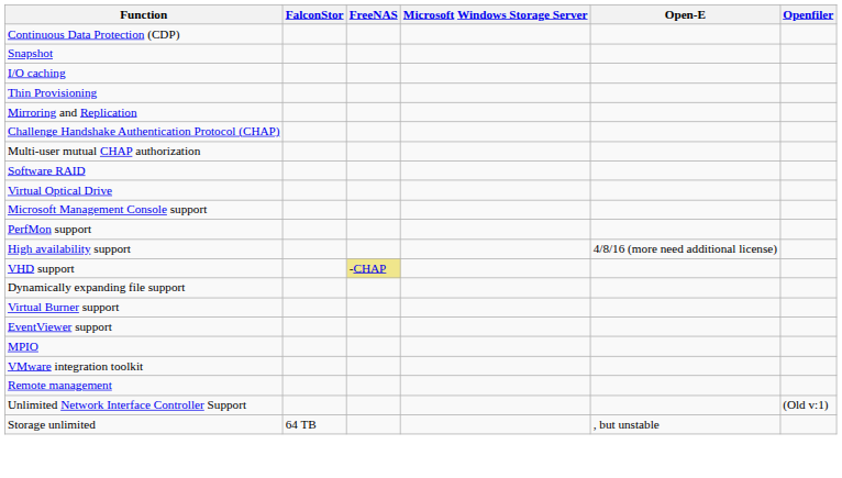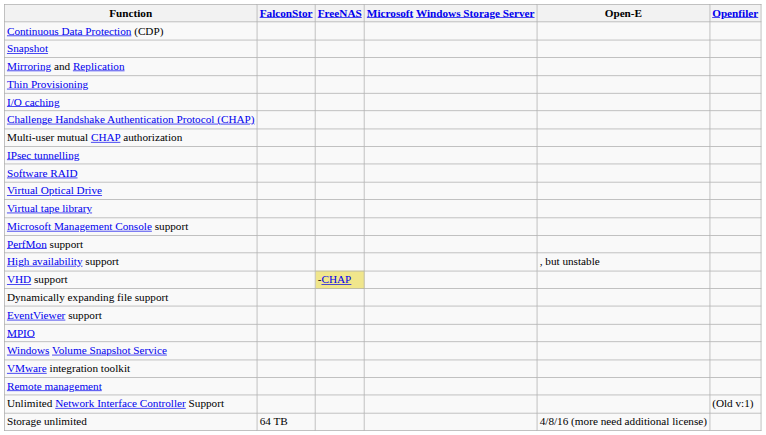 <table text-align: center; class="wikitable sortable" |>
 <tr>
 <th>Function</th>
 <th><a href='#'>FalconStor</a></th>
 <th><a href='#'>FreeNAS</a></th>
 <th><a href='#'>Microsoft</a> <a href='#'>Windows Storage Server</a></th>
 <th>Open-E </th>
 <th><a href='#'>Openfiler</a></th>
 </tr>
 <tr>
 <td><a href='#'>Continuous Data Protection</a> (CDP)</td>
 <td></td>
 <td></td>
 <td></td>
 <td></td>
 <td></td>
 </tr>
 <tr>
 <td><a href='#'>Snapshot</a></td>
 <td></td>
 <td></td>
 <td></td>
 <td></td>
 <td></td>
 </tr>
 <tr>
-<td><a href='#'>I/O caching</a></td>
+<td><a href='#'>Mirroring</a> and <a href='#'>Replication</a></td>
 <td></td>
 <td></td>
 <td></td>
 <td></td>
 <td></td>
 </tr>
 <tr>
 <td><a href='#'>Thin Provisioning</a></td>
 <td></td>
 <td></td>
 <td></td>
 <td></td>
 <td></td>
 </tr>
 <tr>
-<td><a href='#'>Mirroring</a> and <a href='#'>Replication</a></td>
+<td><a href='#'>I/O caching</a></td>
 <td></td>
 <td></td>
 <td></td>
 <td></td>
 <td></td>
 </tr>
 <tr>
 <td><a href='#'>Challenge Handshake Authentication Protocol (CHAP)</a></td>
 <td></td>
 <td></td>
 <td></td>
 <td></td>
 <td></td>
 </tr>
 <tr>
 <td>Multi-user mutual <a href='#'>CHAP</a> authorization</td>
 <td></td>
 <td></td>
 <td></td>
 <td></td>
 <td></td>
 </tr>
 <tr>
+<td><a href='#'>IPsec tunnelling</a></td>
+<td></td>
+<td></td>
+<td></td>
+<td></td>
+<td></td>
+</tr>
+<tr>
 <td><a href='#'>Software RAID</a></td>
 <td></td>
 <td></td>
 <td></td>
 <td></td>
 <td></td>
 </tr>
 <tr>
 <td><a href='#'>Virtual Optical Drive</a></td>
+<td></td>
+<td></td>
+<td></td>
+<td></td>
+<td></td>
+</tr>
+<tr>
+<td><a href='#'>Virtual tape library</a></td>
 <td></td>
 <td></td>
 <td></td>
 <td></td>
 <td></td>
 </tr>
 <tr>
 <td><a href='#'>Microsoft Management Console</a> support</td>
 <td></td>
 <td></td>
 <td></td>
 <td></td>
 <td></td>
 </tr>
 <tr>
 <td><a href='#'>PerfMon</a> support</td>
 <td></td>
 <td></td>
 <td></td>
 <td></td>
 <td></td>
 </tr>
 <tr>
 <td><a href='#'>High availability</a> support</td>
 <td></td>
 <td></td>
 <td></td>
-<td> 4/8/16 (more need additional license)</td>
+<td>, but unstable </td>
 <td></td>
 </tr>
 <tr>
 <td><a href='#'>VHD</a> support</td>
 <td></td>
 <td style="background: khaki;">-<a href='#'>CHAP</a></td>
 <td></td>
 <td></td>
 <td></td>
 </tr>
 <tr>
 <td>Dynamically expanding file support</td>
 <td></td>
 <td></td>
 <td></td>
 <td></td>
 <td></td>
 </tr>
 <tr>
-<td><a href='#'>Virtual Burner</a> support</td>
-<td></td>
-<td></td>
-<td></td>
-<td></td>
-<td></td>
-</tr>
-<tr>
 <td><a href='#'>EventViewer</a> support</td>
 <td></td>
 <td></td>
 <td></td>
 <td></td>
 <td></td>
 </tr>
 <tr>
 <td><a href='#'>MPIO</a></td>
+<td></td>
+<td></td>
+<td></td>
+<td></td>
+<td></td>
+</tr>
+<tr>
+<td><a href='#'>Windows</a> <a href='#'>Volume Snapshot Service</a></td>
 <td></td>
 <td></td>
 <td></td>
 <td></td>
 <td></td>
 </tr>
 <tr>
 <td><a href='#'>VMware</a> integration toolkit</td>
 <td></td>
 <td></td>
 <td></td>
 <td></td>
 <td></td>
 </tr>
 <tr>
 <td><a href='#'>Remote management</a></td>
 <td></td>
 <td></td>
 <td></td>
 <td></td>
 <td></td>
 </tr>
 <tr>
 <td>Unlimited <a href='#'>Network Interface Controller</a> Support</td>
 <td></td>
 <td></td>
 <td></td>
 <td></td>
 <td> (Old v:1)</td>
 </tr>
 <tr>
 <td>Storage unlimited</td>
 <td> 64 TB</td>
 <td></td>
 <td></td>
-<td>, but unstable </td>
+<td> 4/8/16 (more need additional license)</td>
 <td></td>
 </tr>
 </table>
